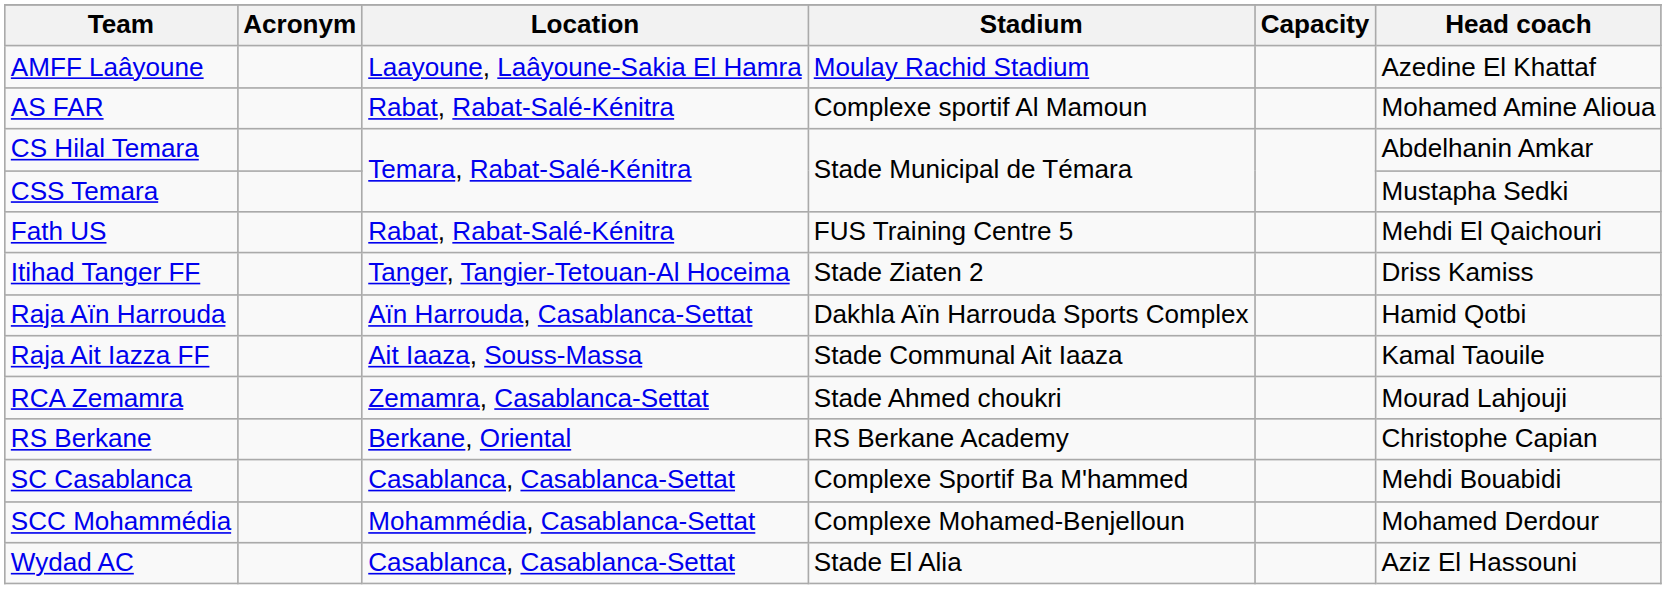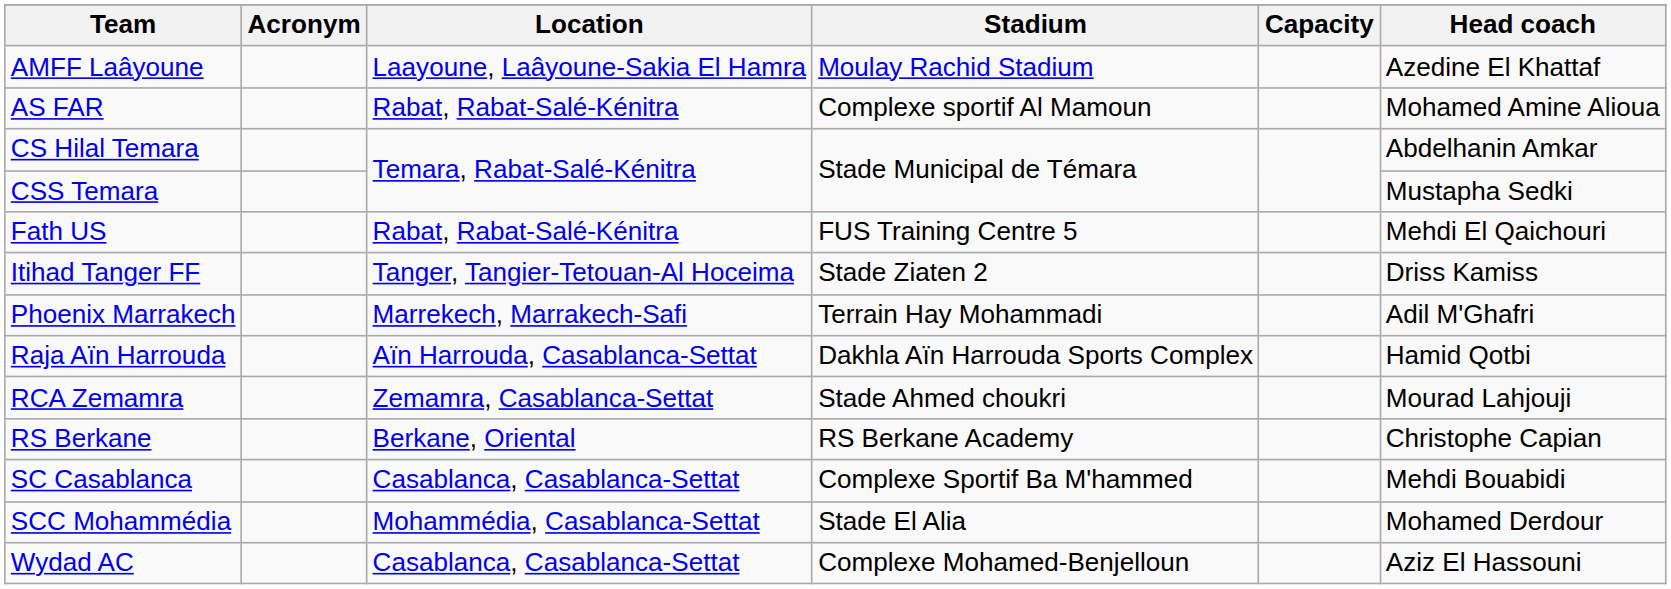 <table class="wikitable sortable plainrowheaders">
 <tr>
 </tr>
 <tr>
 <th scope="col">Team</th>
 <th scope="col">Acronym</th>
 <th scope="col">Location</th>
 <th scope="col">Stadium</th>
 <th scope="col">Capacity</th>
 <th scope="col">Head coach</th>
 </tr>
 <tr>
 <td><a href='#'>AMFF Laâyoune</a></td>
 <td></td>
 <td><a href='#'>Laayoune</a>, <a href='#'>Laâyoune-Sakia El Hamra</a></td>
 <td><a href='#'>Moulay Rachid Stadium</a></td>
 <td></td>
 <td> Azedine El Khattaf</td>
 </tr>
 <tr>
 <td><a href='#'>AS FAR</a></td>
 <td></td>
 <td><a href='#'>Rabat</a>, <a href='#'>Rabat-Salé-Kénitra</a></td>
 <td>Complexe sportif Al Mamoun</td>
 <td></td>
 <td> Mohamed Amine Alioua</td>
 </tr>
 <tr>
 <td><a href='#'>CS Hilal Temara</a></td>
 <td></td>
 <td rowspan=2><a href='#'>Temara</a>, <a href='#'>Rabat-Salé-Kénitra</a></td>
 <td rowspan=2>Stade Municipal de Témara</td>
 <td rowspan=2></td>
 <td> Abdelhanin Amkar</td>
 </tr>
 <tr>
 <td><a href='#'>CSS Temara</a></td>
 <td></td>
 <td> Mustapha Sedki</td>
 </tr>
 <tr>
 <td><a href='#'>Fath US</a></td>
 <td></td>
 <td><a href='#'>Rabat</a>, <a href='#'>Rabat-Salé-Kénitra</a></td>
 <td>FUS Training Centre 5</td>
 <td></td>
 <td> Mehdi El Qaichouri</td>
 </tr>
 <tr>
 <td><a href='#'>Itihad Tanger FF</a></td>
 <td></td>
 <td><a href='#'>Tanger</a>, <a href='#'>Tangier-Tetouan-Al Hoceima</a></td>
 <td>Stade Ziaten 2</td>
 <td></td>
 <td> Driss Kamiss</td>
 </tr>
 <tr>
+<td><a href='#'>Phoenix Marrakech</a></td>
+<td></td>
+<td><a href='#'>Marrekech</a>, <a href='#'>Marrakech-Safi</a></td>
+<td>Terrain Hay Mohammadi</td>
+<td></td>
+<td> Adil M'Ghafri</td>
+</tr>
+<tr>
 <td><a href='#'>Raja Aïn Harrouda</a></td>
 <td></td>
 <td><a href='#'>Aïn Harrouda</a>, <a href='#'>Casablanca-Settat</a></td>
 <td>Dakhla Aïn Harrouda Sports Complex</td>
 <td></td>
 <td> Hamid Qotbi</td>
-</tr>
-<tr>
-<td><a href='#'>Raja Ait Iazza FF</a></td>
-<td></td>
-<td><a href='#'>Ait Iaaza</a>, <a href='#'>Souss-Massa</a></td>
-<td>Stade Communal Ait Iaaza</td>
-<td></td>
-<td> Kamal Taouile</td>
 </tr>
 <tr>
 <td><a href='#'>RCA Zemamra</a></td>
 <td></td>
 <td><a href='#'>Zemamra</a>, <a href='#'>Casablanca-Settat</a></td>
 <td>Stade Ahmed choukri</td>
 <td></td>
 <td> Mourad Lahjouji</td>
 </tr>
 <tr>
 <td><a href='#'>RS Berkane</a></td>
 <td></td>
 <td><a href='#'>Berkane</a>, <a href='#'>Oriental</a></td>
 <td>RS Berkane Academy</td>
 <td></td>
 <td> Christophe Capian</td>
 </tr>
 <tr>
 <td><a href='#'>SC Casablanca</a></td>
 <td></td>
 <td><a href='#'>Casablanca</a>, <a href='#'>Casablanca-Settat</a></td>
 <td>Complexe Sportif Ba M'hammed</td>
 <td></td>
 <td> Mehdi Bouabidi</td>
 </tr>
 <tr>
 <td><a href='#'>SCC Mohammédia</a></td>
 <td></td>
 <td><a href='#'>Mohammédia</a>, <a href='#'>Casablanca-Settat</a></td>
-<td>Complexe Mohamed-Benjelloun</td>
+<td>Stade El Alia</td>
 <td></td>
 <td> Mohamed Derdour</td>
 </tr>
 <tr>
 <td><a href='#'>Wydad AC</a></td>
 <td></td>
 <td><a href='#'>Casablanca</a>, <a href='#'>Casablanca-Settat</a></td>
-<td>Stade El Alia</td>
+<td>Complexe Mohamed-Benjelloun</td>
 <td></td>
 <td> Aziz El Hassouni</td>
 </tr>
 </table>
